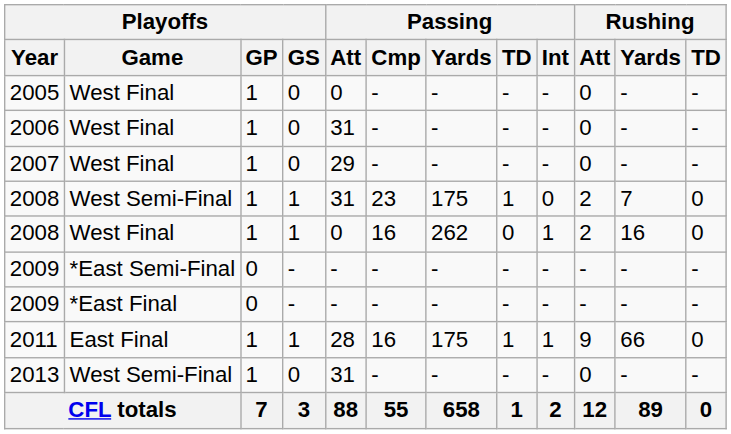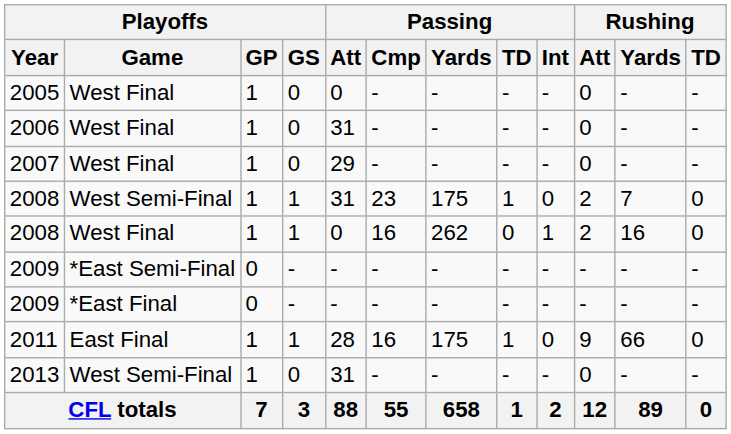 <table class="wikitable">
 <tr>
 <th colspan="4">Playoffs</th>
 <th colspan="5">Passing</th>
 <th colspan="3">Rushing</th>
 </tr>
 <tr>
 <th>Year</th>
 <th>Game</th>
 <th>GP</th>
 <th>GS</th>
 <th>Att</th>
 <th>Cmp</th>
 <th>Yards</th>
 <th>TD</th>
 <th>Int</th>
 <th>Att</th>
 <th>Yards</th>
 <th>TD</th>
 </tr>
 <tr>
 <td>2005</td>
 <td>West Final</td>
 <td>1</td>
 <td>0</td>
 <td>0</td>
 <td>-</td>
 <td>-</td>
 <td>-</td>
 <td>-</td>
 <td>0</td>
 <td>-</td>
 <td>-</td>
 </tr>
 <tr>
 <td>2006</td>
 <td>West Final</td>
 <td>1</td>
 <td>0</td>
 <td>31</td>
 <td>-</td>
 <td>-</td>
 <td>-</td>
 <td>-</td>
 <td>0</td>
 <td>-</td>
 <td>-</td>
 </tr>
 <tr>
 <td>2007</td>
 <td>West Final</td>
 <td>1</td>
 <td>0</td>
 <td>29</td>
 <td>-</td>
 <td>-</td>
 <td>-</td>
 <td>-</td>
 <td>0</td>
 <td>-</td>
 <td>-</td>
 </tr>
 <tr>
 <td>2008</td>
 <td>West Semi-Final</td>
 <td>1</td>
 <td>1</td>
 <td>31</td>
 <td>23</td>
 <td>175</td>
 <td>1</td>
 <td>0</td>
 <td>2</td>
 <td>7</td>
 <td>0</td>
 </tr>
 <tr>
 <td>2008</td>
 <td>West Final</td>
 <td>1</td>
 <td>1</td>
 <td>0</td>
 <td>16</td>
 <td>262</td>
 <td>0</td>
 <td>1</td>
 <td>2</td>
 <td>16</td>
 <td>0</td>
 </tr>
 <tr>
 <td>2009</td>
 <td>*East Semi-Final</td>
 <td>0</td>
 <td>-</td>
 <td>-</td>
 <td>-</td>
 <td>-</td>
 <td>-</td>
 <td>-</td>
 <td>-</td>
 <td>-</td>
 <td>-</td>
 </tr>
 <tr>
 <td>2009</td>
 <td>*East Final</td>
 <td>0</td>
 <td>-</td>
 <td>-</td>
 <td>-</td>
 <td>-</td>
 <td>-</td>
 <td>-</td>
 <td>-</td>
 <td>-</td>
 <td>-</td>
 </tr>
 <tr>
 <td>2011</td>
 <td>East Final</td>
 <td>1</td>
 <td>1</td>
 <td>28</td>
 <td>16</td>
 <td>175</td>
 <td>1</td>
-<td>1</td>
+<td>0</td>
 <td>9</td>
 <td>66</td>
 <td>0</td>
 </tr>
 <tr>
 <td>2013</td>
 <td>West Semi-Final</td>
 <td>1</td>
 <td>0</td>
 <td>31</td>
 <td>-</td>
 <td>-</td>
 <td>-</td>
 <td>-</td>
 <td>0</td>
 <td>-</td>
 <td>-</td>
 </tr>
 <tr>
 <th colspan="2"><a href='#'>CFL</a> totals</th>
 <th>7</th>
 <th>3</th>
 <th>88</th>
 <th>55</th>
 <th>658</th>
 <th>1</th>
 <th>2</th>
 <th>12</th>
 <th>89</th>
 <th>0</th>
 </tr>
 </table>
